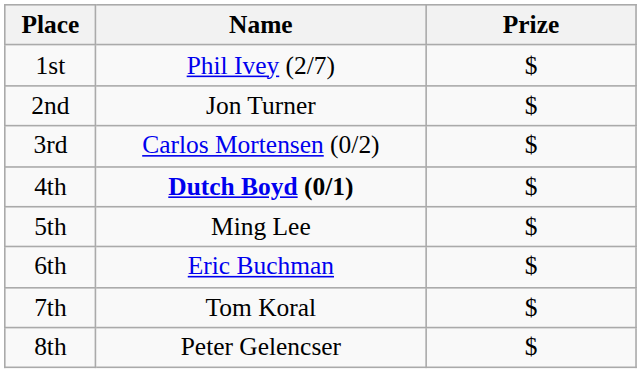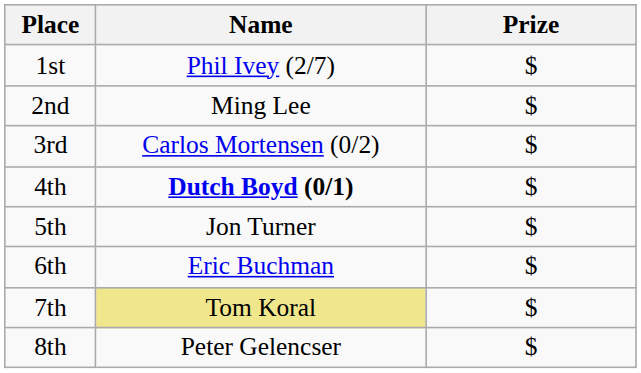 <table class="wikitable">
 <tr>
 <th width="50">Place</th>
 <th width="200">Name</th>
 <th width="125">Prize</th>
 </tr>
 <tr>
 <td align = "center">1st</td>
 <td align = "center"><a href='#'>Phil Ivey</a> (2/7)</td>
 <td align = "center">$</td>
 </tr>
 <tr>
 <td align = "center">2nd</td>
-<td align = "center">Jon Turner</td>
+<td align = "center">Ming Lee</td>
 <td align = "center">$</td>
 </tr>
 <tr>
 <td align = "center">3rd</td>
 <td align = "center"><a href='#'>Carlos Mortensen</a> (0/2)</td>
 <td align = "center">$</td>
 </tr>
 <tr>
 <td align = "center">4th</td>
 <td align = "center"><strong><a href='#'>Dutch Boyd</a> (0/1)</strong></td>
 <td align = "center">$</td>
 </tr>
 <tr>
 <td align = "center">5th</td>
-<td align = "center">Ming Lee</td>
+<td align = "center">Jon Turner</td>
 <td align = "center">$</td>
 </tr>
 <tr>
 <td align = "center">6th</td>
 <td align = "center"><a href='#'>Eric Buchman</a></td>
 <td align = "center">$</td>
 </tr>
 <tr>
 <td align = "center">7th</td>
-<td align = "center">Tom Koral</td>
+<td align = "center" style="background: khaki;">Tom Koral</td>
 <td align = "center">$</td>
 </tr>
 <tr>
 <td align = "center">8th</td>
 <td align = "center">Peter Gelencser</td>
 <td align = "center">$</td>
 </tr>
 </table>
